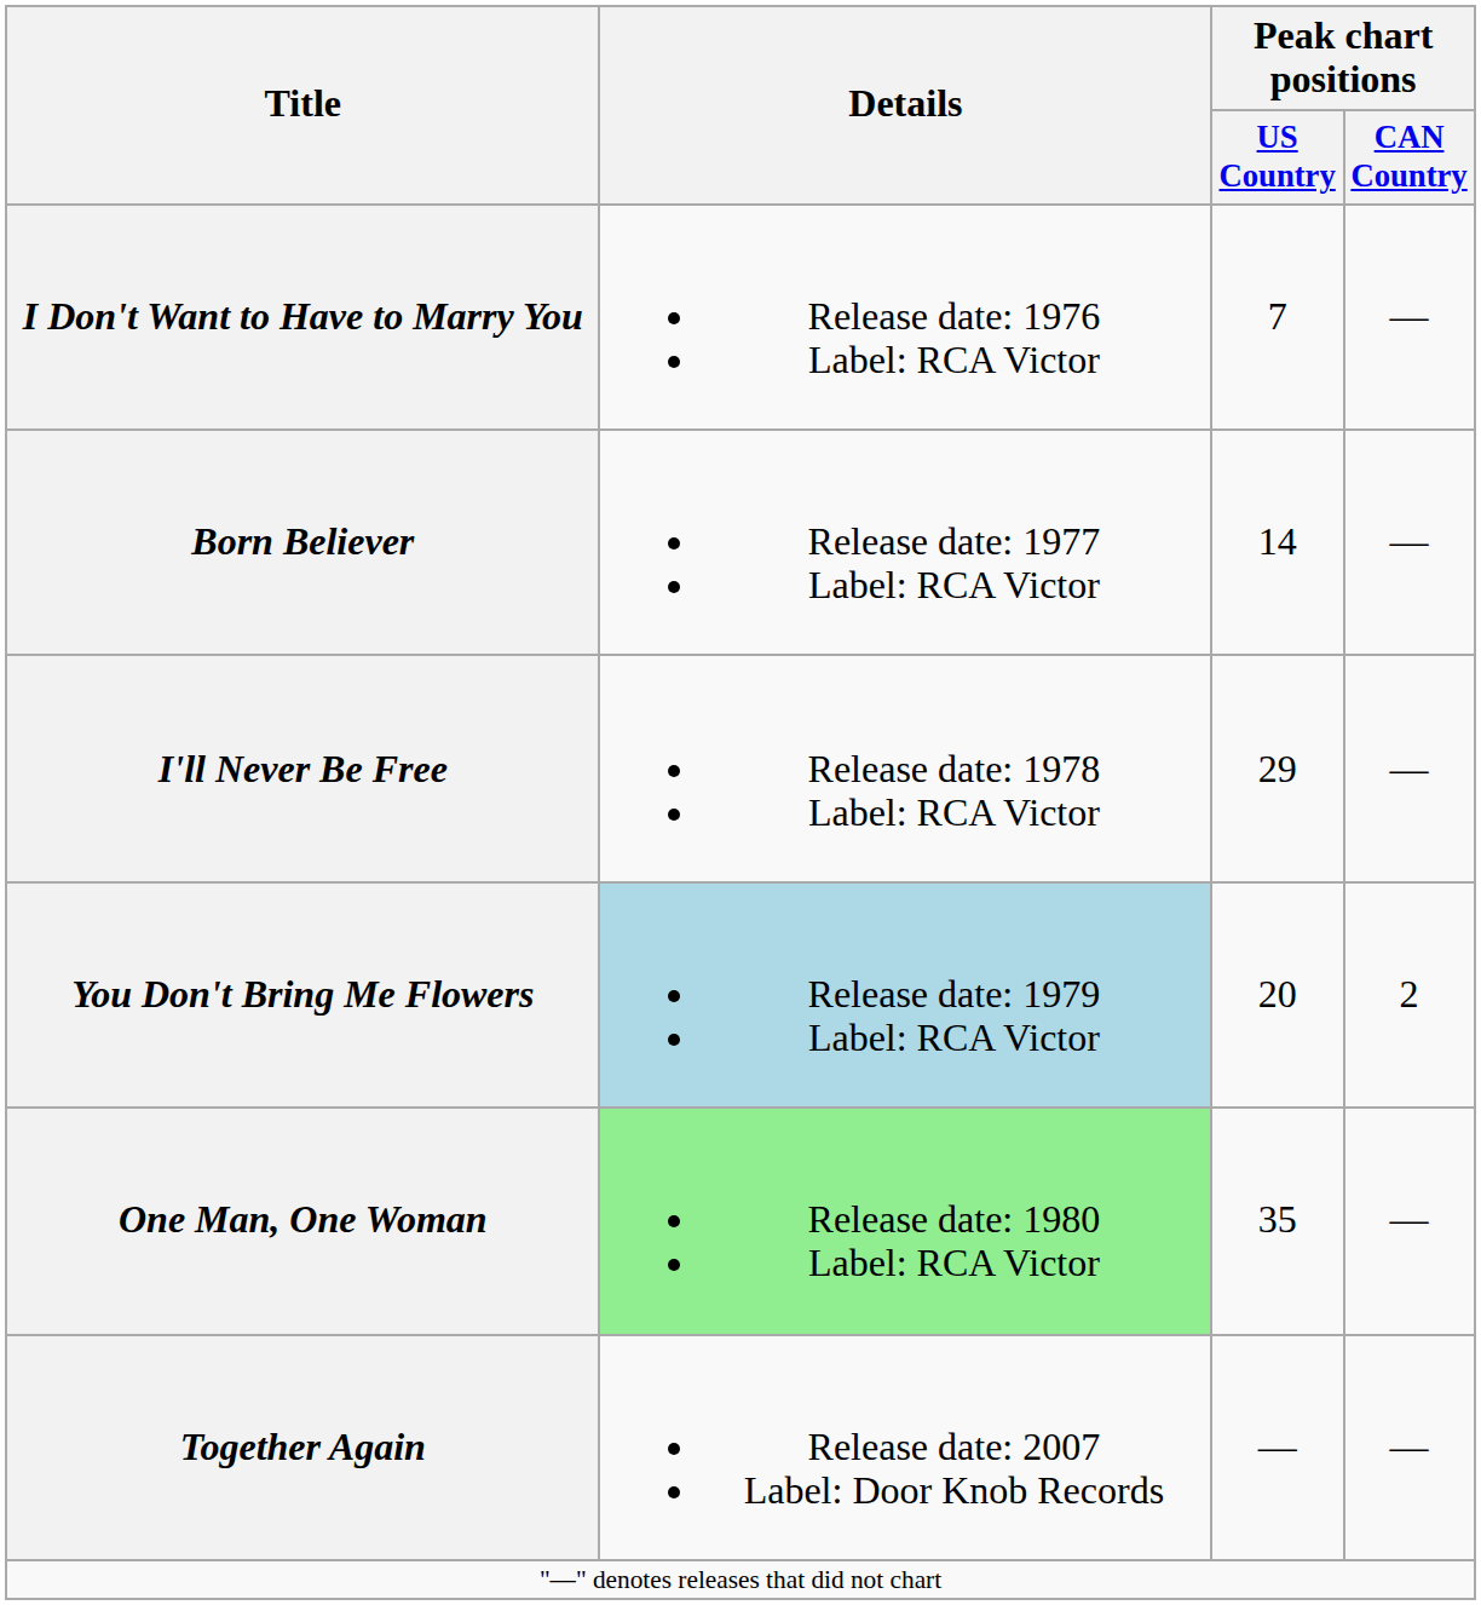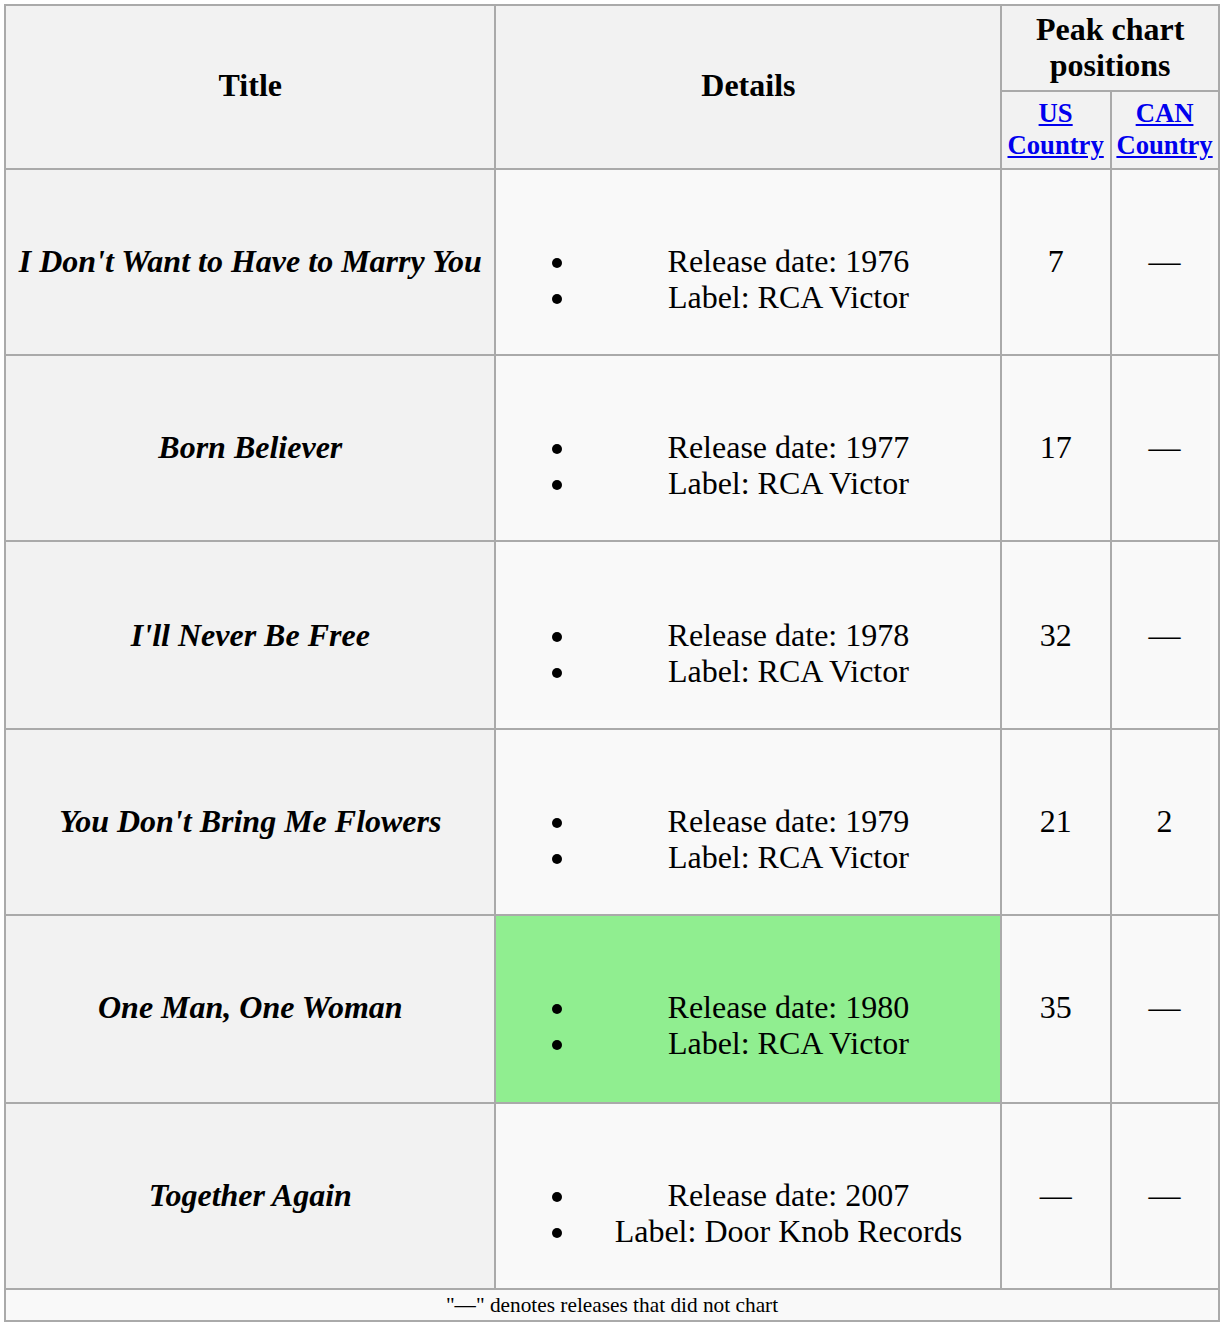 <table class="wikitable plainrowheaders" style="text-align:center;">
 <tr>
 <th rowspan="2" style="width:18em;">Title</th>
 <th rowspan="2" style="width:18em;">Details</th>
 <th colspan="2">Peak chart<br>positions</th>
 </tr>
 <tr style="font-size:smaller;">
 <th width="45"><a href='#'>US Country</a></th>
 <th width="45"><a href='#'>CAN Country</a></th>
 </tr>
 <tr>
 <th scope="row"><em>I Don't Want to Have to Marry You</em></th>
 <td><br><ul><li>Release date: 1976</li><li>Label: RCA Victor</li></ul></td>
 <td>7</td>
 <td>—</td>
 </tr>
 <tr>
 <th scope="row"><em>Born Believer</em></th>
 <td><br><ul><li>Release date: 1977</li><li>Label: RCA Victor</li></ul></td>
-<td>14</td>
+<td>17</td>
 <td>—</td>
 </tr>
 <tr>
 <th scope="row"><em>I'll Never Be Free</em></th>
 <td><br><ul><li>Release date: 1978</li><li>Label: RCA Victor</li></ul></td>
-<td>29</td>
+<td>32</td>
 <td>—</td>
 </tr>
 <tr>
 <th scope="row"><em>You Don't Bring Me Flowers</em></th>
-<td style="background: lightblue;"><br><ul><li>Release date: 1979</li><li>Label: RCA Victor</li></ul></td>
-<td>20</td>
+<td><br><ul><li>Release date: 1979</li><li>Label: RCA Victor</li></ul></td>
+<td>21</td>
 <td>2</td>
 </tr>
 <tr>
 <th scope="row"><em>One Man, One Woman</em></th>
 <td style="background: lightgreen;"><br><ul><li>Release date: 1980</li><li>Label: RCA Victor</li></ul></td>
 <td>35</td>
 <td>—</td>
 </tr>
 <tr>
 <th scope="row"><em>Together Again</em></th>
 <td><br><ul><li>Release date: 2007</li><li>Label: Door Knob Records</li></ul></td>
 <td>—</td>
 <td>—</td>
 </tr>
 <tr>
 <td colspan="4" style="font-size: 8pt">"—" denotes releases that did not chart</td>
 </tr>
 <tr>
 </tr>
 </table>
